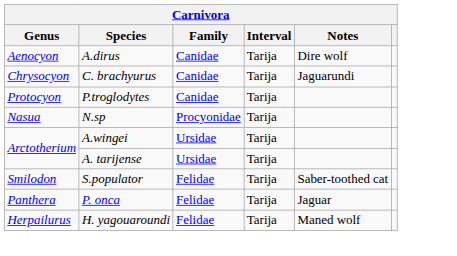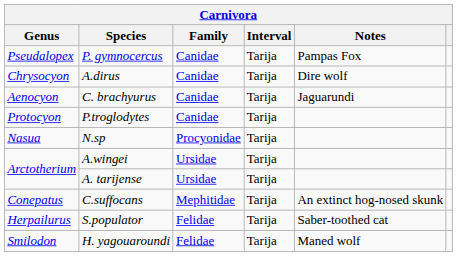 <table class="wikitable">
 <tr>
 <th colspan="6"><a href='#'>Carnivora</a></th>
 </tr>
 <tr>
 <th>Genus</th>
 <th>Species</th>
 <th>Family</th>
 <th>Interval</th>
 <th>Notes</th>
 <th></th>
 </tr>
 <tr>
-<td><em><a href='#'>Aenocyon</a></em></td>
+<td><em><a href='#'>Pseudalopex</a></em></td>
+<td><em><a href='#'> P. gymnocercus</a></em></td>
+<td><a href='#'>Canidae</a></td>
+<td>Tarija </td>
+<td>Pampas Fox</td>
+<td></td>
+</tr>
+<tr>
+<td><em><a href='#'>Chrysocyon</a></em></td>
 <td><em>A.dirus</em></td>
 <td><a href='#'>Canidae</a></td>
 <td>Tarija </td>
 <td>Dire wolf</td>
 <td></td>
 </tr>
 <tr>
-<td><em><a href='#'>Chrysocyon</a></em></td>
+<td><em><a href='#'>Aenocyon</a></em></td>
 <td><em>C. brachyurus </em></td>
 <td><a href='#'>Canidae</a></td>
 <td>Tarija </td>
 <td>Jaguarundi</td>
 <td></td>
 </tr>
 <tr>
 <td><em><a href='#'>Protocyon</a></em></td>
 <td><em>P.troglodytes</em></td>
 <td><a href='#'>Canidae</a></td>
 <td>Tarija </td>
 <td></td>
 <td></td>
 </tr>
 <tr>
 <td><em><a href='#'>Nasua</a></em></td>
 <td><em>N.sp</em></td>
 <td><a href='#'>Procyonidae</a></td>
 <td>Tarija </td>
 <td></td>
 <td></td>
 </tr>
 <tr>
 <td rowspan=2><em><a href='#'>Arctotherium</a></em></td>
 <td><em>A.wingei </em></td>
 <td><a href='#'>Ursidae</a></td>
 <td>Tarija </td>
 <td></td>
 <td></td>
 </tr>
 <tr>
 <td><em>A. tarijense  </em></td>
 <td><a href='#'>Ursidae</a></td>
 <td>Tarija </td>
 <td></td>
 <td></td>
 </tr>
 <tr>
-<td><em><a href='#'>Smilodon</a></em></td>
+<td><em><a href='#'>Conepatus</a></em></td>
+<td><em>C.suffocans</em></td>
+<td><a href='#'>Mephitidae</a></td>
+<td>Tarija </td>
+<td>An extinct hog-nosed skunk</td>
+<td></td>
+</tr>
+<tr>
+<td><em><a href='#'>Herpailurus</a></em></td>
 <td><em>S.populator</em></td>
 <td><a href='#'>Felidae</a></td>
 <td>Tarija </td>
 <td>Saber-toothed cat</td>
 <td></td>
 </tr>
 <tr>
-<td><em><a href='#'>Panthera</a></em></td>
-<td><em><a href='#'>P. onca</a></em></td>
-<td><a href='#'>Felidae</a></td>
-<td>Tarija </td>
-<td>Jaguar</td>
-<td></td>
-</tr>
-<tr>
-<td><em><a href='#'>Herpailurus</a></em></td>
+<td><em><a href='#'>Smilodon</a></em></td>
 <td><em>H. yagouaroundi</em></td>
 <td><a href='#'>Felidae</a></td>
 <td>Tarija </td>
 <td>Maned wolf</td>
 <td></td>
 </tr>
 </table>
